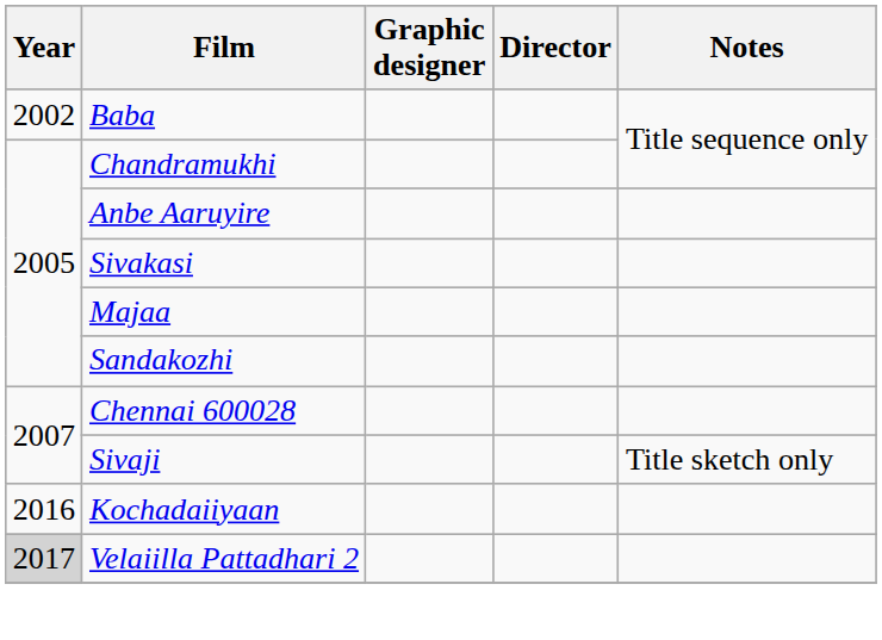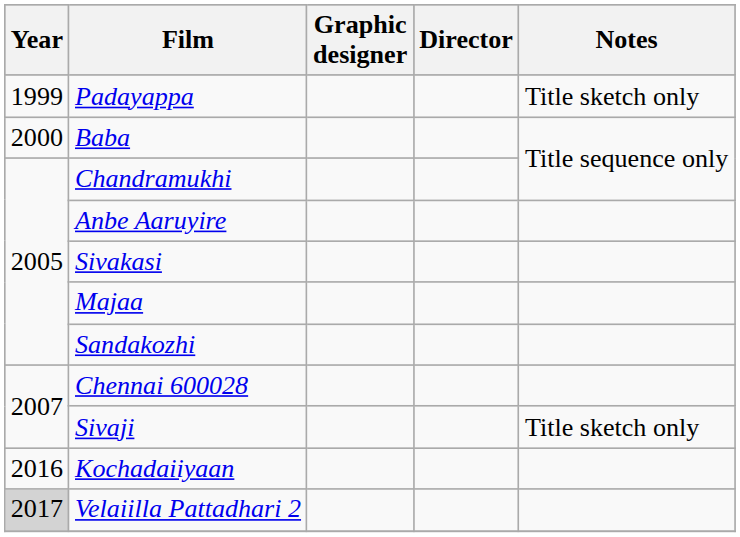 <table class="wikitable">
 <tr style="background:#ccc; text-align:center;">
 <th>Year</th>
 <th>Film</th>
 <th>Graphic<br>designer</th>
 <th>Director</th>
 <th>Notes</th>
 </tr>
 <tr>
-<td>2002</td>
+<td>1999</td>
+<td><em><a href='#'>Padayappa</a></em></td>
+<td></td>
+<td></td>
+<td>Title sketch only</td>
+</tr>
+<tr>
+<td>2000</td>
 <td><em><a href='#'>Baba</a></em></td>
 <td></td>
 <td></td>
 <td rowspan="2">Title sequence only</td>
 </tr>
 <tr>
 <td rowspan="5">2005</td>
 <td><em><a href='#'>Chandramukhi</a></em></td>
 <td></td>
 <td></td>
 </tr>
 <tr>
 <td><em><a href='#'>Anbe Aaruyire</a></em></td>
 <td></td>
 <td></td>
 <td></td>
 </tr>
 <tr>
 <td><em><a href='#'>Sivakasi</a></em></td>
 <td></td>
 <td></td>
 <td></td>
 </tr>
 <tr>
 <td><em><a href='#'>Majaa</a></em></td>
 <td></td>
 <td></td>
 <td></td>
 </tr>
 <tr>
 <td><em><a href='#'>Sandakozhi</a></em></td>
 <td></td>
 <td></td>
 <td></td>
 </tr>
 <tr>
 <td rowspan="2">2007</td>
 <td><em><a href='#'>Chennai 600028</a></em></td>
 <td></td>
 <td></td>
 <td></td>
 </tr>
 <tr>
 <td><em><a href='#'>Sivaji</a></em></td>
 <td></td>
 <td></td>
 <td>Title sketch only</td>
 </tr>
 <tr>
 <td rowspan="1">2016</td>
 <td><em><a href='#'>Kochadaiiyaan</a></em></td>
 <td></td>
 <td></td>
 <td></td>
 </tr>
 <tr>
 <td style="background: lightgrey;">2017</td>
 <td><em><a href='#'>Velaiilla Pattadhari 2</a></em></td>
 <td></td>
 <td></td>
 <td></td>
 </tr>
 <tr>
 </tr>
 </table>
